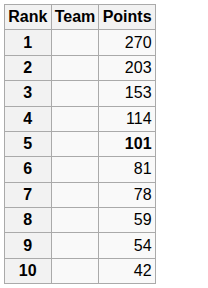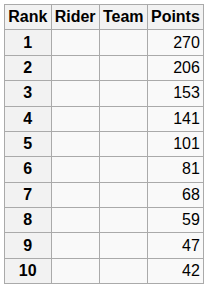 <table class="wikitable">
 <tr>
 <th scope="col">Rank</th>
+<th scope="col">Rider</th>
 <th scope="col">Team</th>
 <th scope="col">Points</th>
 </tr>
 <tr>
 <th scope="row">1</th>
+<td> </td>
 <td></td>
 <td style="text-align:right;">270</td>
 </tr>
 <tr>
 <th scope="row">2</th>
 <td></td>
-<td style="text-align:right;">203</td>
+<td></td>
+<td style="text-align:right;">206</td>
 </tr>
 <tr>
 <th scope="row">3</th>
+<td></td>
 <td></td>
 <td style="text-align:right;">153</td>
 </tr>
 <tr>
 <th scope="row">4</th>
 <td></td>
-<td style="text-align:right;">114</td>
+<td></td>
+<td style="text-align:right;">141</td>
 </tr>
 <tr>
 <th scope="row">5</th>
+<td> </td>
 <td></td>
-<td style="text-align:right;"><strong>101</strong></td>
+<td style="text-align:right;">101</td>
 </tr>
 <tr>
 <th scope="row">6</th>
+<td></td>
 <td></td>
 <td style="text-align:right;">81</td>
 </tr>
 <tr>
 <th scope="row">7</th>
 <td></td>
-<td style="text-align:right;">78</td>
+<td></td>
+<td style="text-align:right;">68</td>
 </tr>
 <tr>
 <th scope="row">8</th>
+<td></td>
 <td></td>
 <td style="text-align:right;">59</td>
 </tr>
 <tr>
 <th scope="row">9</th>
 <td></td>
-<td style="text-align:right;">54</td>
+<td></td>
+<td style="text-align:right;">47</td>
 </tr>
 <tr>
 <th scope="row">10</th>
 <td></td>
+<td></td>
 <td style="text-align:right;">42</td>
 </tr>
 </table>
